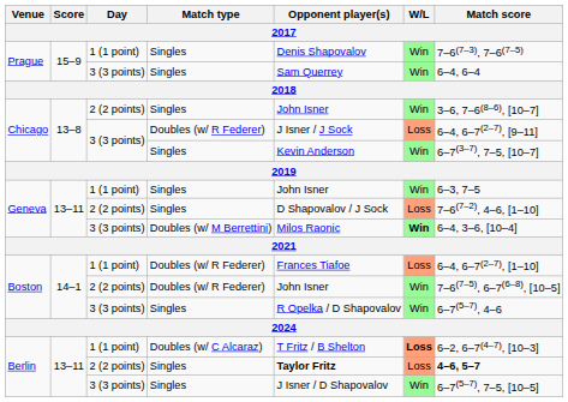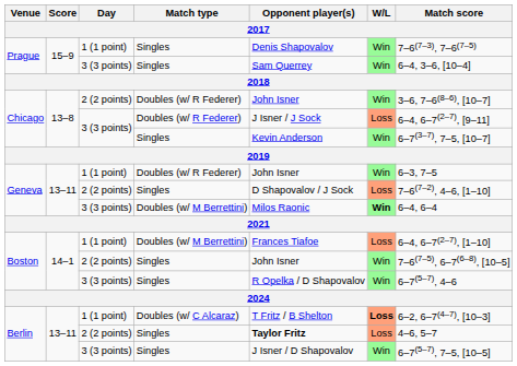 <table class="wikitable nowrap" style=font-size:96%>
 <tr>
 <th>Venue</th>
 <th>Score</th>
 <th>Day</th>
 <th>Match type</th>
 <th>Opponent player(s)</th>
 <th>W/L</th>
 <th>Match score</th>
 </tr>
 <tr>
 <th colspan="7"><a href='#'>2017</a></th>
 </tr>
 <tr>
 <td rowspan=2><a href='#'>Prague</a></td>
 <td rowspan=2 align="center">15–9</td>
 <td>1 (1 point)</td>
 <td>Singles</td>
 <td> <a href='#'>Denis Shapovalov</a></td>
 <td bgcolor=98FB98 align=center>Win</td>
 <td>7–6<sup>(7–3)</sup>, 7–6<sup>(7–5)</sup></td>
 </tr>
 <tr>
 <td>3 (3 points)</td>
 <td>Singles</td>
 <td> <a href='#'>Sam Querrey</a></td>
 <td bgcolor=98FB98 align=center>Win</td>
-<td>6–4, 6–4</td>
+<td>6–4, 3–6, [10–4]</td>
 </tr>
 <tr>
 <th colspan="7"><a href='#'>2018</a></th>
 </tr>
 <tr>
 <td rowspan=3><a href='#'>Chicago</a></td>
 <td rowspan=3 align="center">13–8</td>
 <td>2 (2 points)</td>
-<td>Singles</td>
+<td>Doubles (w/  R Federer)</td>
 <td> <a href='#'>John Isner</a></td>
 <td bgcolor=98FB98 align=center>Win</td>
 <td>3–6, 7–6<sup>(8–6)</sup>, [10–7]</td>
 </tr>
 <tr>
 <td rowspan=2>3 (3 points)</td>
 <td>Doubles (w/  <a href='#'>R Federer</a>)</td>
 <td> J Isner /  <a href='#'>J Sock</a></td>
 <td bgcolor=FFA07A align=center>Loss</td>
 <td>6–4, 6–7<sup>(2–7)</sup>, [9–11]</td>
 </tr>
 <tr>
 <td>Singles</td>
 <td> <a href='#'>Kevin Anderson</a></td>
 <td bgcolor=98FB98 align=center>Win</td>
 <td>6–7<sup>(3–7)</sup>, 7–5, [10–7]</td>
 </tr>
 <tr>
 <th colspan="7"><a href='#'>2019</a></th>
 </tr>
 <tr>
 <td rowspan=3><a href='#'>Geneva</a></td>
 <td rowspan=3 align="center">13–11</td>
 <td>1 (1 point)</td>
-<td>Singles</td>
+<td>Doubles (w/  R Federer)</td>
 <td> John Isner</td>
 <td bgcolor=98FB98 align=center>Win</td>
 <td>6–3, 7–5</td>
 </tr>
 <tr>
 <td>2 (2 points)</td>
 <td>Singles</td>
 <td> D Shapovalov /  J Sock</td>
 <td bgcolor=FFA07A align=center>Loss</td>
 <td>7–6<sup>(7–2)</sup>, 4–6, [1–10]</td>
 </tr>
 <tr>
 <td>3 (3 points)</td>
 <td>Doubles (w/  <a href='#'>M Berrettini</a>)</td>
 <td> <a href='#'>Milos Raonic</a></td>
 <td bgcolor=98FB98 align=center><strong>Win</strong></td>
-<td>6–4, 3–6, [10–4]</td>
+<td>6–4, 6–4</td>
 </tr>
 <tr>
 <th colspan="7"><a href='#'>2021</a></th>
 </tr>
 <tr>
 <td rowspan=3><a href='#'>Boston</a></td>
 <td rowspan=3 align="center">14–1</td>
 <td>1 (1 point)</td>
-<td>Doubles (w/  R Federer)</td>
+<td>Doubles (w/  <a href='#'>M Berrettini</a>)</td>
 <td> <a href='#'>Frances Tiafoe</a></td>
 <td bgcolor=FFA07A align=center>Loss</td>
 <td>6–4, 6–7<sup>(2–7)</sup>, [1–10]</td>
 </tr>
 <tr>
 <td>2 (2 points)</td>
-<td>Doubles (w/  R Federer)</td>
+<td>Singles</td>
 <td> John Isner</td>
 <td bgcolor=98FB98 align=center>Win</td>
 <td>7–6<sup>(7–5)</sup>, 6–7<sup>(6–8)</sup>, [10–5]</td>
 </tr>
 <tr>
 <td>3 (3 points)</td>
 <td>Singles</td>
 <td> <a href='#'>R Opelka</a> /  D Shapovalov</td>
 <td bgcolor=98FB98 align=center>Win</td>
 <td>6–7<sup>(5–7)</sup>, 4–6</td>
 </tr>
 <tr>
 <th colspan="7"><a href='#'>2024</a></th>
 </tr>
 <tr>
 <td rowspan=3><a href='#'>Berlin</a></td>
 <td rowspan=3 align="center">13–11</td>
 <td>1 (1 point)</td>
 <td>Doubles (w/  <a href='#'>C Alcaraz</a>)</td>
 <td> <a href='#'>T Fritz</a> /  <a href='#'>B Shelton</a></td>
 <td bgcolor=FFA07A align=center><strong>Loss</strong></td>
 <td>6–2, 6–7<sup>(4–7)</sup>, [10–3]</td>
 </tr>
 <tr>
 <td>2 (2 points)</td>
 <td>Singles</td>
 <td><strong> Taylor Fritz</strong></td>
 <td bgcolor=FFA07A align=center>Loss</td>
-<td><strong>4–6, 5–7</strong></td>
+<td>4–6, 5–7</td>
 </tr>
 <tr>
 <td>3 (3 points)</td>
 <td>Singles</td>
 <td> J Isner /  D Shapovalov</td>
 <td bgcolor=98FB98 align=center>Win</td>
 <td>6–7<sup>(5–7)</sup>, 7–5, [10–5]</td>
 </tr>
 </table>
